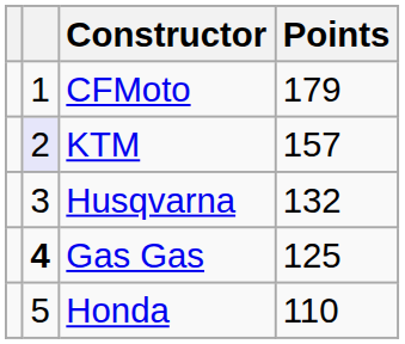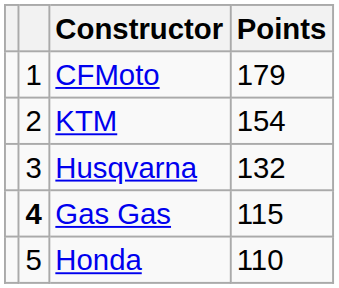 <table class="wikitable" style="font-size: 95%;">
 <tr>
 <th></th>
 <th></th>
 <th>Constructor</th>
 <th>Points</th>
 </tr>
 <tr>
 <td></td>
 <td align=center>1</td>
 <td> <a href='#'>CFMoto</a></td>
 <td align=left>179</td>
 </tr>
 <tr>
 <td></td>
-<td align=center style="background: lavender;">2</td>
+<td align=center>2</td>
 <td> <a href='#'>KTM</a></td>
-<td align=left>157</td>
+<td align=left>154</td>
 </tr>
 <tr>
 <td></td>
 <td align=center>3</td>
 <td> <a href='#'>Husqvarna</a></td>
 <td align=left>132</td>
 </tr>
 <tr>
 <td></td>
 <td align=center><strong>4</strong></td>
 <td> <a href='#'>Gas Gas</a></td>
-<td align=left>125</td>
+<td align=left>115</td>
 </tr>
 <tr>
 <td></td>
 <td align=center>5</td>
 <td> <a href='#'>Honda</a></td>
 <td align=left>110</td>
 </tr>
 </table>
